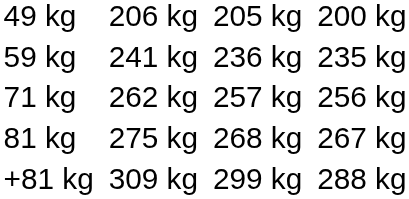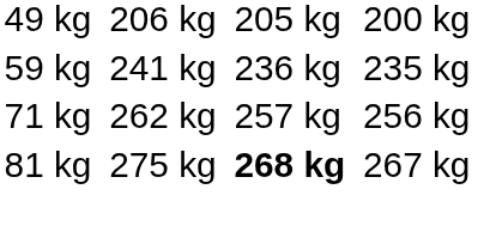 <table>
 <tr>
 <td>49 kg<br></td>
 <td></td>
 <td>206 kg</td>
 <td></td>
 <td>205 kg</td>
 <td></td>
 <td>200 kg</td>
 </tr>
 <tr>
 <td>59 kg<br></td>
 <td></td>
 <td>241 kg </td>
 <td></td>
 <td>236 kg</td>
 <td></td>
 <td>235 kg</td>
 </tr>
 <tr>
 <td>71 kg<br></td>
 <td></td>
 <td>262 kg</td>
 <td></td>
 <td>257 kg</td>
 <td></td>
 <td>256 kg</td>
 </tr>
 <tr>
 <td>81 kg<br></td>
 <td></td>
 <td>275 kg </td>
 <td></td>
-<td>268 kg</td>
+<td><strong>268 kg</strong></td>
 <td></td>
 <td>267 kg</td>
 </tr>
-<tr>
-<td>+81 kg<br></td>
-<td></td>
-<td>309 kg</td>
-<td></td>
-<td>299 kg</td>
-<td></td>
-<td>288 kg</td>
-</tr>
 </table>
